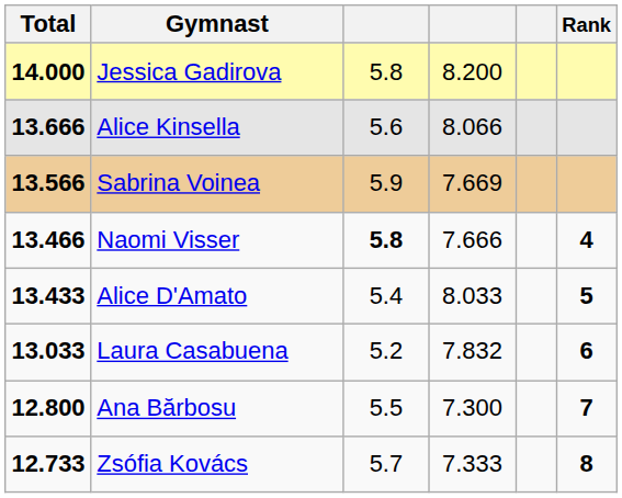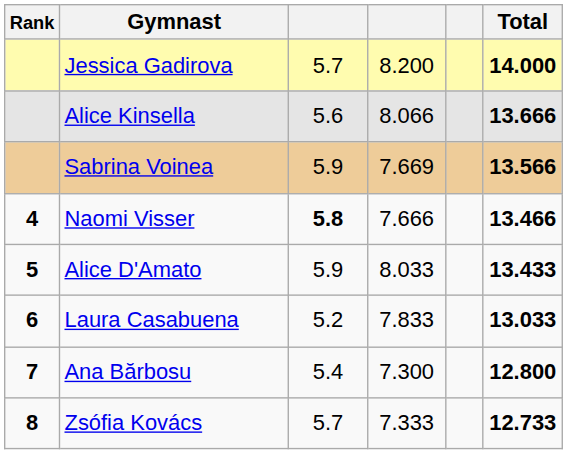 <table style="text-align:center;" class="wikitable sortable">
 <tr>
-<th scope="col" style="width:50px;">Total</th>
+<th scope="col" style="width:15px;"><small>Rank</small></th>
 <th scope="col" style="width:160px;">Gymnast</th>
 <th scope="col" style="width:50px;"><small></small></th>
 <th scope="col" style="width:50px;"><small></small></th>
 <th scope="col" style="width:20px;"><small></small></th>
-<th scope="col" style="width:15px;"><small>Rank</small></th>
+<th scope="col" style="width:50px;">Total</th>
 </tr>
 <tr style="background:#fffcaf;">
-<td><strong>14.000</strong></td>
+<td scope="row" style="text-align:center"><strong></strong></td>
 <td style="height:30px; text-align:left;"> <a href='#'>Jessica Gadirova</a></td>
-<td>5.8</td>
+<td>5.7</td>
 <td>8.200</td>
 <td></td>
-<td scope="row" style="text-align:center"><strong></strong></td>
+<td><strong>14.000</strong></td>
 </tr>
 <tr style="background:#e5e5e5;">
-<td><strong>13.666</strong></td>
+<td scope="row" style="text-align:center"><strong></strong></td>
 <td style="height:30px; text-align:left;"> <a href='#'>Alice Kinsella</a></td>
 <td>5.6</td>
 <td>8.066</td>
 <td></td>
-<td scope="row" style="text-align:center"><strong></strong></td>
+<td><strong>13.666</strong></td>
 </tr>
 <tr style="background:#ec9;">
-<td><strong>13.566</strong></td>
+<td scope="row" style="text-align:center"><strong></strong></td>
 <td style="height:30px; text-align:left;"> <a href='#'>Sabrina Voinea</a></td>
 <td>5.9</td>
 <td>7.669</td>
 <td></td>
-<td scope="row" style="text-align:center"><strong></strong></td>
+<td><strong>13.566</strong></td>
 </tr>
 <tr>
-<td><strong>13.466</strong></td>
+<td scope="row" style="text-align:center"><strong>4</strong></td>
 <td style="height:30px; text-align:left;"> <a href='#'>Naomi Visser</a></td>
 <td><strong>5.8</strong></td>
 <td>7.666</td>
 <td></td>
-<td scope="row" style="text-align:center"><strong>4</strong></td>
+<td><strong>13.466</strong></td>
 </tr>
 <tr>
-<td><strong>13.433</strong></td>
+<td scope="row" style="text-align:center"><strong>5</strong></td>
 <td style="height:30px; text-align:left;"> <a href='#'>Alice D'Amato</a></td>
-<td>5.4</td>
+<td>5.9</td>
 <td>8.033</td>
 <td></td>
-<td scope="row" style="text-align:center"><strong>5</strong></td>
+<td><strong>13.433</strong></td>
 </tr>
 <tr>
-<td><strong>13.033</strong></td>
+<td scope="row" style="text-align:center"><strong>6</strong></td>
 <td style="height:30px; text-align:left;"> <a href='#'>Laura Casabuena</a></td>
 <td>5.2</td>
-<td>7.832</td>
+<td>7.833</td>
 <td></td>
-<td scope="row" style="text-align:center"><strong>6</strong></td>
+<td><strong>13.033</strong></td>
 </tr>
 <tr>
-<td><strong>12.800</strong></td>
+<td scope="row" style="text-align:center"><strong>7</strong></td>
 <td style="height:30px; text-align:left;"> <a href='#'>Ana Bărbosu</a></td>
-<td>5.5</td>
+<td>5.4</td>
 <td>7.300</td>
 <td></td>
-<td scope="row" style="text-align:center"><strong>7</strong></td>
+<td><strong>12.800</strong></td>
 </tr>
 <tr>
-<td><strong>12.733</strong></td>
+<td scope="row" style="text-align:center"><strong>8</strong></td>
 <td style="height:30px; text-align:left;"> <a href='#'>Zsófia Kovács</a></td>
 <td>5.7</td>
 <td>7.333</td>
 <td></td>
-<td scope="row" style="text-align:center"><strong>8</strong></td>
+<td><strong>12.733</strong></td>
 </tr>
 </table>
